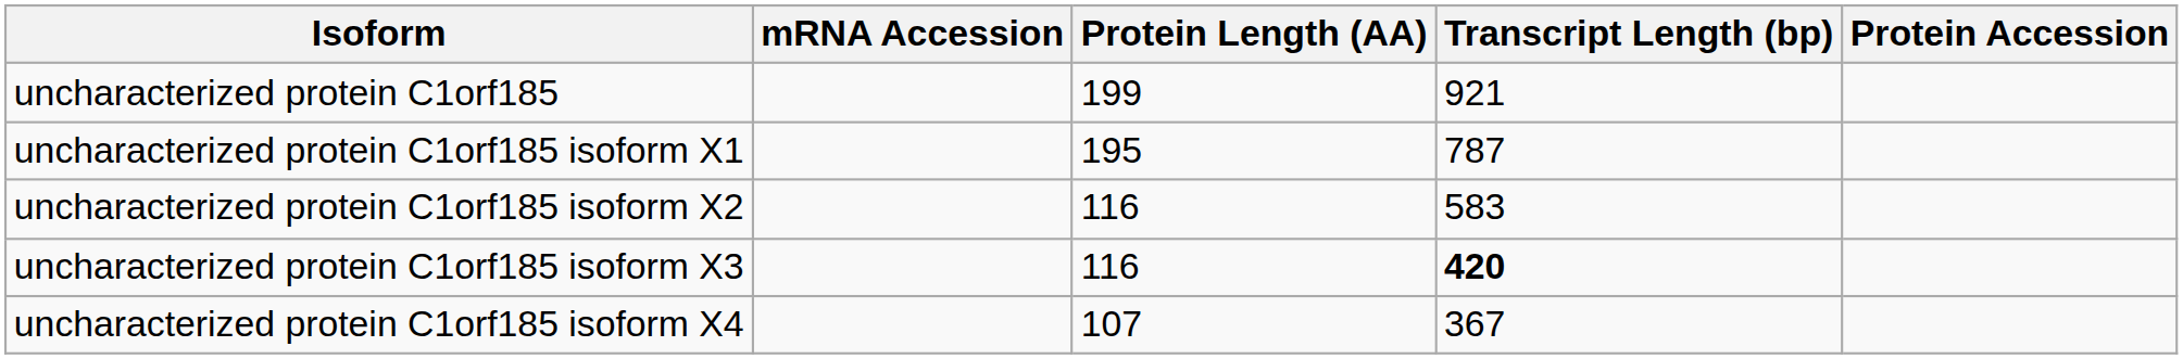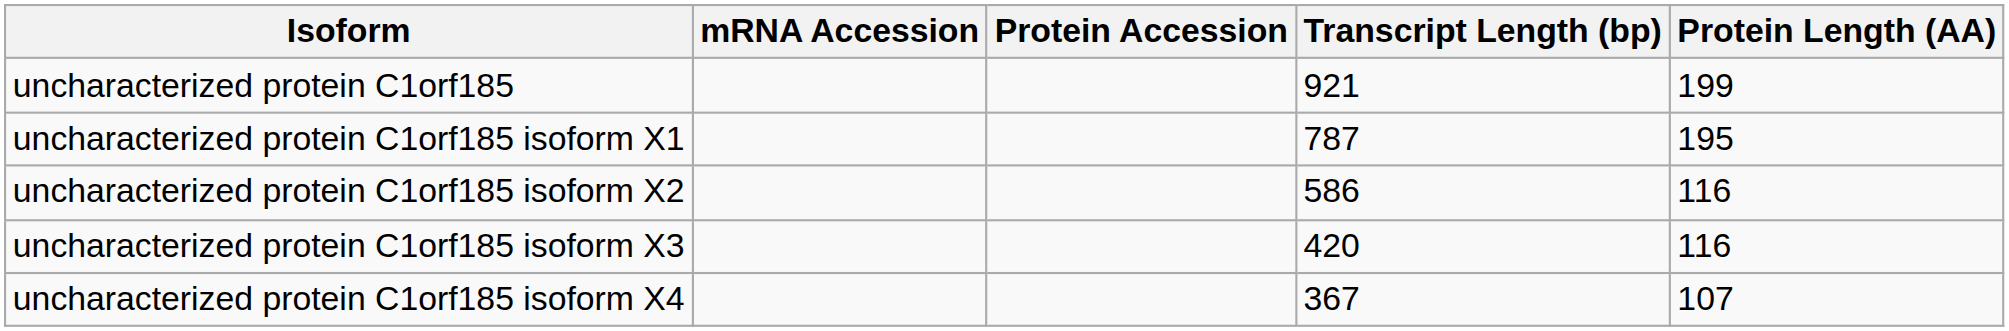 <table class="wikitable">
 <tr>
 <th>Isoform</th>
 <th>mRNA Accession</th>
+<th>Protein Accession</th>
+<th>Transcript Length (bp)</th>
 <th>Protein Length (AA)</th>
-<th>Transcript Length (bp)</th>
-<th>Protein Accession</th>
 </tr>
 <tr>
 <td>uncharacterized protein C1orf185</td>
 <td></td>
+<td></td>
+<td>921</td>
 <td>199</td>
-<td>921</td>
-<td></td>
 </tr>
 <tr>
 <td>uncharacterized protein C1orf185 isoform X1</td>
 <td></td>
+<td>  </td>
+<td>787</td>
 <td>195</td>
-<td>787</td>
-<td>  </td>
 </tr>
 <tr>
 <td>uncharacterized protein C1orf185 isoform X2</td>
 <td></td>
+<td></td>
+<td>586</td>
 <td>116</td>
-<td>583</td>
-<td></td>
 </tr>
 <tr>
 <td>uncharacterized protein C1orf185 isoform X3</td>
 <td></td>
+<td></td>
+<td>420</td>
 <td>116</td>
-<td><strong>420</strong></td>
-<td></td>
 </tr>
 <tr>
 <td>uncharacterized protein C1orf185 isoform X4</td>
 <td></td>
+<td></td>
+<td>367</td>
 <td>107</td>
-<td>367</td>
-<td></td>
 </tr>
 </table>
